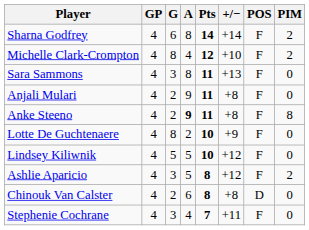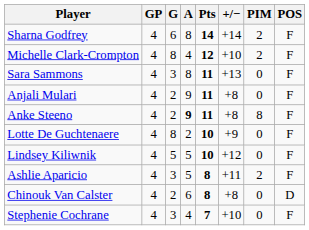 <table class="wikitable sortable" style="text-align:center;">
 <tr>
 <th>Player</th>
 <th>GP</th>
 <th>G</th>
 <th>A</th>
 <th>Pts</th>
 <th>+/−</th>
+<th>PIM</th>
 <th>POS</th>
-<th>PIM</th>
 </tr>
 <tr>
 <td style="text-align:left;"> <a href='#'>Sharna Godfrey</a></td>
 <td>4</td>
 <td>6</td>
 <td>8</td>
 <td><strong>14</strong></td>
 <td>+14</td>
+<td>2</td>
 <td>F</td>
-<td>2</td>
 </tr>
 <tr>
 <td style="text-align:left;"> <a href='#'>Michelle Clark-Crompton</a></td>
 <td>4</td>
 <td>8</td>
 <td>4</td>
 <td><strong>12</strong></td>
 <td>+10</td>
+<td>2</td>
 <td>F</td>
-<td>2</td>
 </tr>
 <tr>
 <td style="text-align:left;"> <a href='#'>Sara Sammons</a></td>
 <td>4</td>
 <td>3</td>
 <td>8</td>
 <td><strong>11</strong></td>
 <td>+13</td>
+<td>0</td>
 <td>F</td>
-<td>0</td>
 </tr>
 <tr>
 <td style="text-align:left;"> <a href='#'>Anjali Mulari</a></td>
 <td>4</td>
 <td>2</td>
 <td>9</td>
 <td><strong>11</strong></td>
 <td>+8</td>
+<td>0</td>
 <td>F</td>
-<td>0</td>
 </tr>
 <tr>
 <td style="text-align:left;"> <a href='#'>Anke Steeno</a></td>
 <td>4</td>
 <td>2</td>
 <td><strong>9</strong></td>
 <td><strong>11</strong></td>
 <td>+8</td>
+<td>8</td>
 <td>F</td>
-<td>8</td>
 </tr>
 <tr>
 <td style="text-align:left;"> <a href='#'>Lotte De Guchtenaere</a></td>
 <td>4</td>
 <td>8</td>
 <td>2</td>
 <td><strong>10</strong></td>
 <td>+9</td>
+<td>0</td>
 <td>F</td>
-<td>0</td>
 </tr>
 <tr>
 <td style="text-align:left;"> <a href='#'>Lindsey Kiliwnik</a></td>
 <td>4</td>
 <td>5</td>
 <td>5</td>
 <td><strong>10</strong></td>
 <td>+12</td>
+<td>0</td>
 <td>F</td>
-<td>0</td>
 </tr>
 <tr>
 <td style="text-align:left;"> <a href='#'>Ashlie Aparicio</a></td>
 <td>4</td>
 <td>3</td>
 <td>5</td>
 <td><strong>8</strong></td>
-<td>+12</td>
+<td>+11</td>
+<td>2</td>
 <td>F</td>
-<td>2</td>
 </tr>
 <tr>
 <td style="text-align:left;"> <a href='#'>Chinouk Van Calster</a></td>
 <td>4</td>
 <td>2</td>
 <td>6</td>
 <td><strong>8</strong></td>
 <td>+8</td>
+<td>0</td>
 <td>D</td>
-<td>0</td>
 </tr>
 <tr>
 <td style="text-align:left;"> <a href='#'>Stephenie Cochrane</a></td>
 <td>4</td>
 <td>3</td>
 <td>4</td>
 <td><strong>7</strong></td>
-<td>+11</td>
+<td>+10</td>
+<td>0</td>
 <td>F</td>
-<td>0</td>
 </tr>
 </table>
